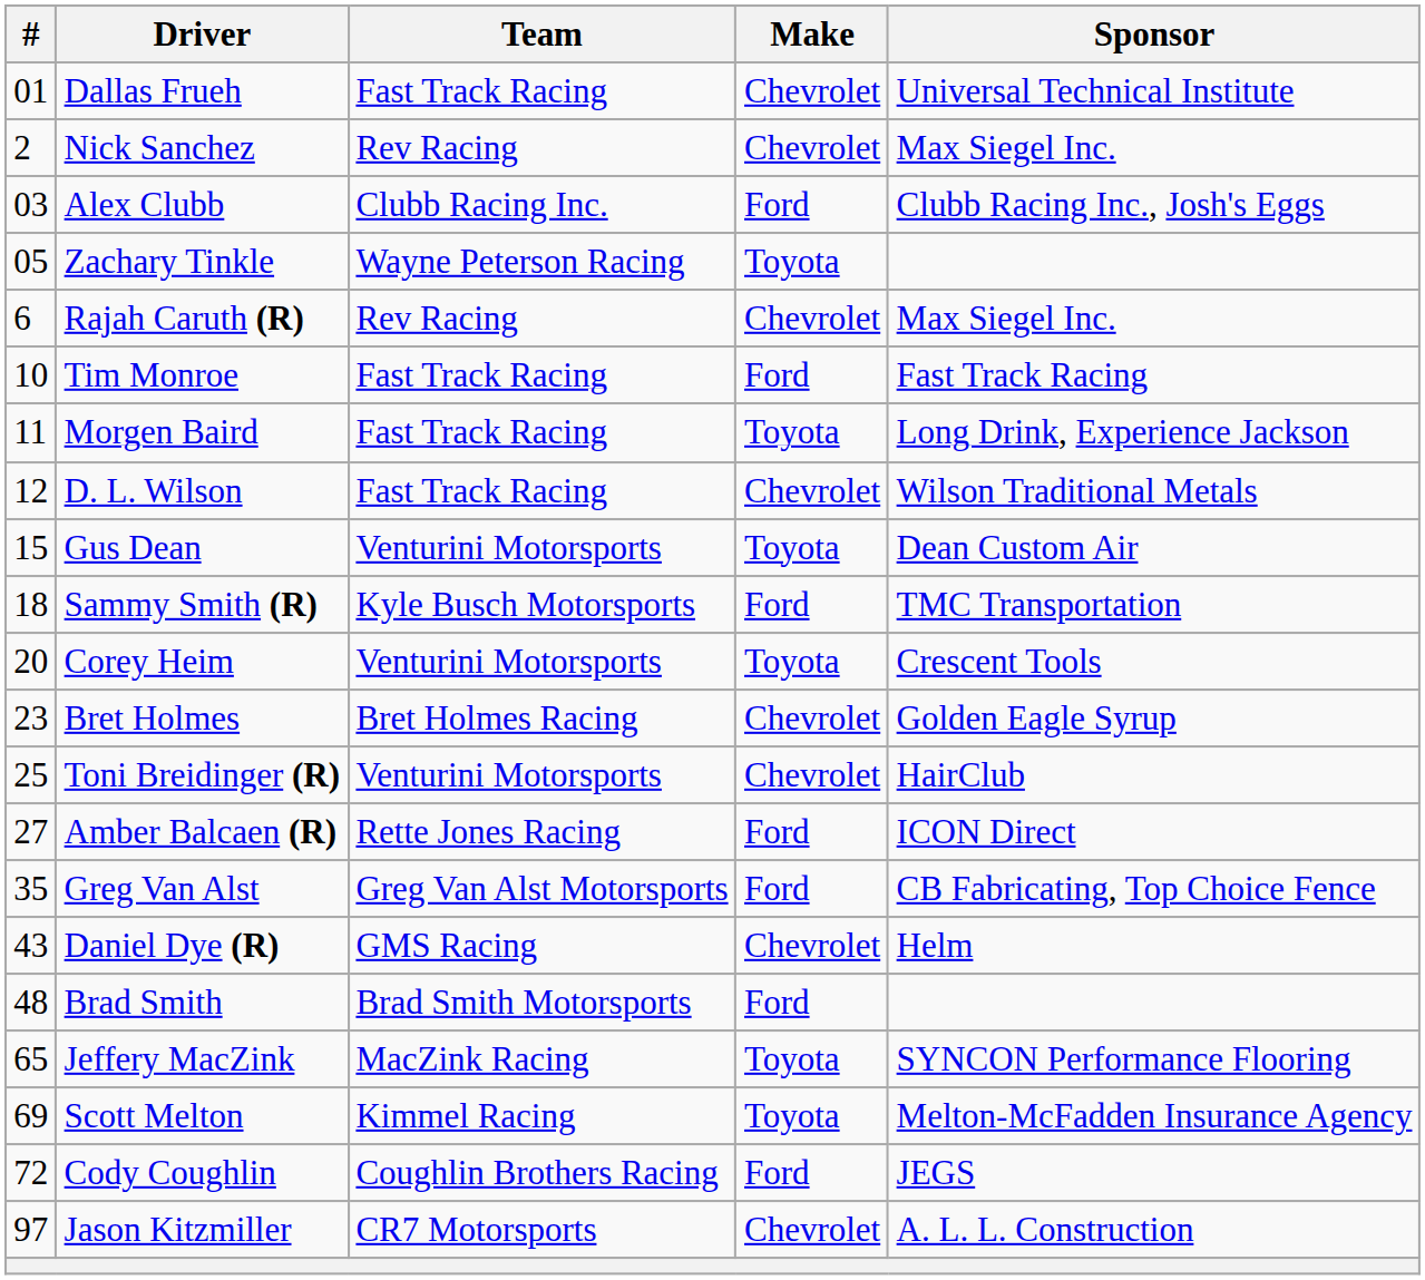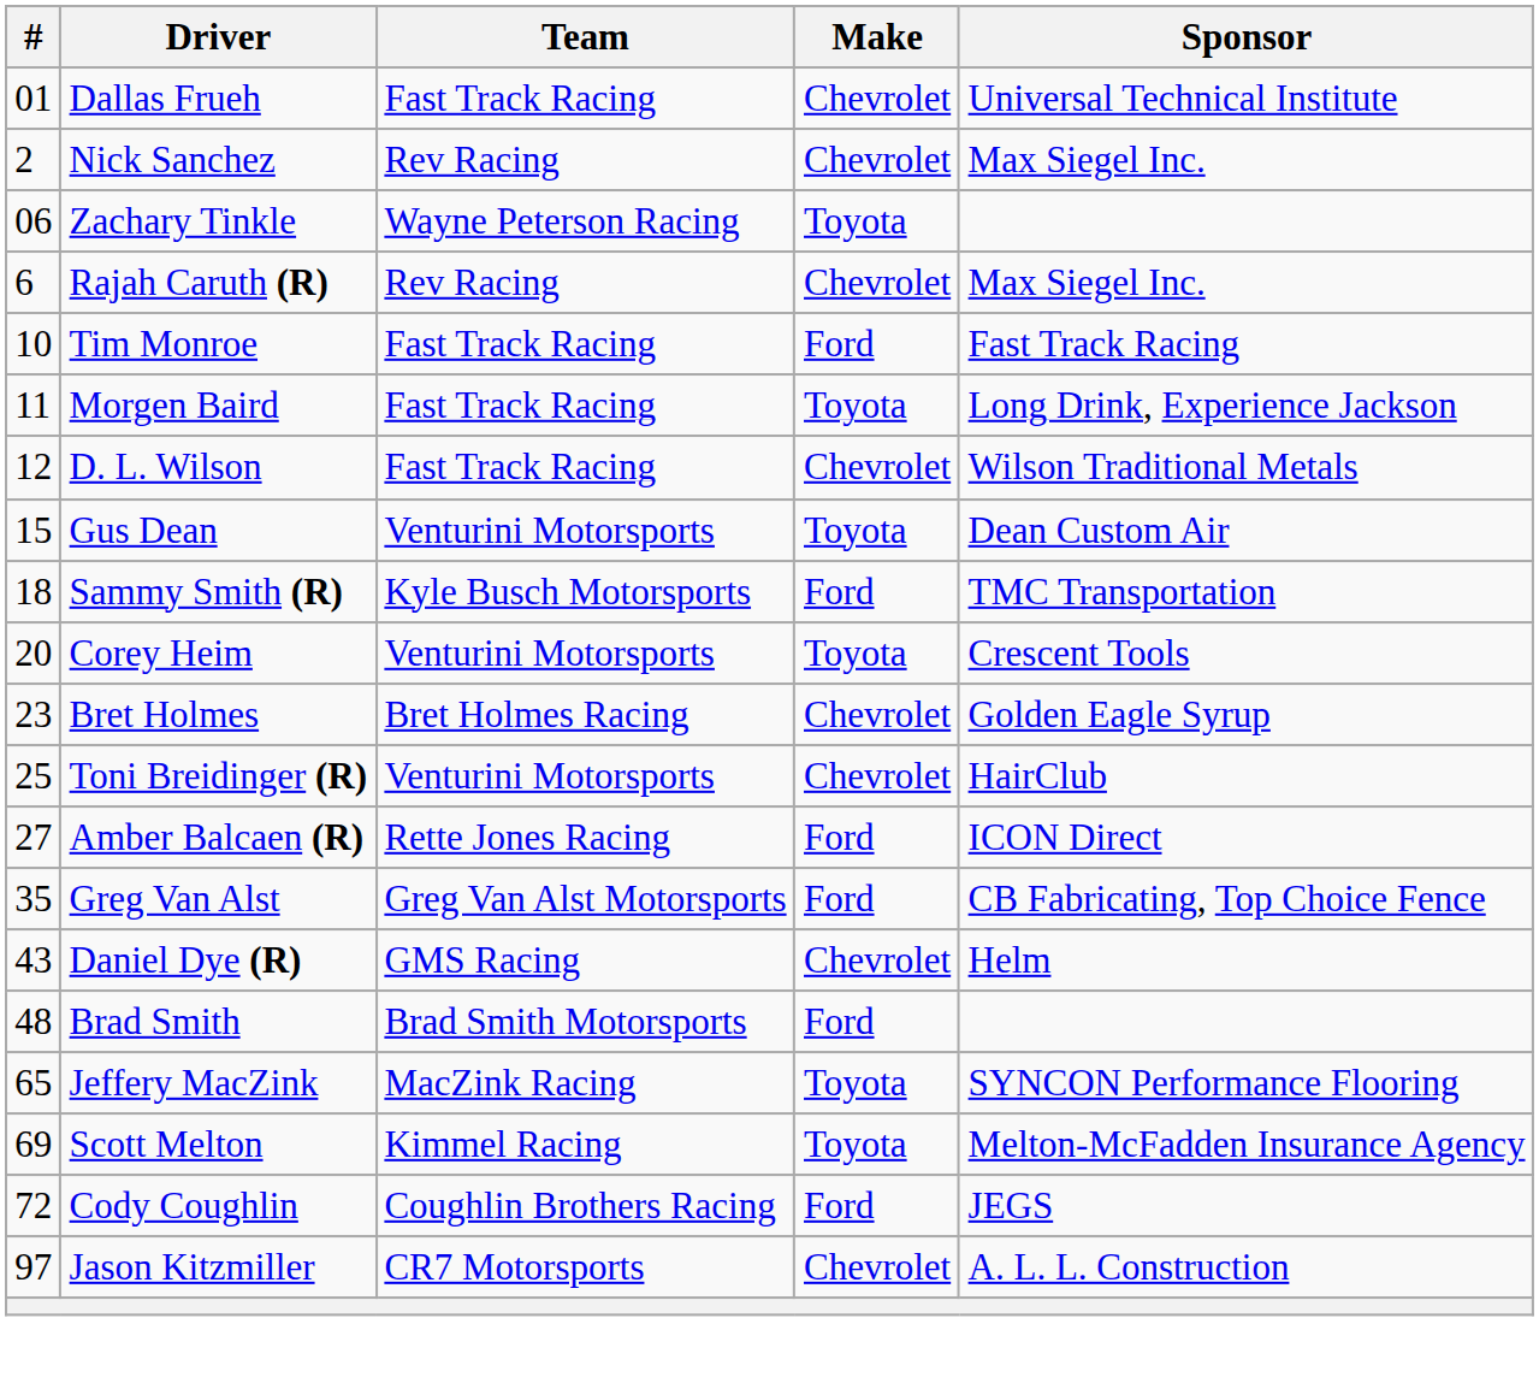 <table class="wikitable" style="font-size:95%">
 <tr>
 <th>#</th>
 <th>Driver</th>
 <th>Team</th>
 <th>Make</th>
 <th>Sponsor</th>
 </tr>
 <tr>
 <td>01</td>
 <td><a href='#'>Dallas Frueh</a></td>
 <td><a href='#'>Fast Track Racing</a></td>
 <td><a href='#'>Chevrolet</a></td>
 <td><a href='#'>Universal Technical Institute</a></td>
 </tr>
 <tr>
 <td>2</td>
 <td><a href='#'>Nick Sanchez</a></td>
 <td><a href='#'>Rev Racing</a></td>
 <td><a href='#'>Chevrolet</a></td>
 <td><a href='#'>Max Siegel Inc.</a></td>
 </tr>
 <tr>
-<td>03</td>
-<td><a href='#'>Alex Clubb</a></td>
-<td><a href='#'>Clubb Racing Inc.</a></td>
-<td><a href='#'>Ford</a></td>
-<td><a href='#'>Clubb Racing Inc.</a>, <a href='#'>Josh's Eggs</a></td>
-</tr>
-<tr>
-<td>05</td>
+<td>06</td>
 <td><a href='#'>Zachary Tinkle</a></td>
 <td><a href='#'>Wayne Peterson Racing</a></td>
 <td><a href='#'>Toyota</a></td>
 <td></td>
 </tr>
 <tr>
 <td>6</td>
 <td><a href='#'>Rajah Caruth</a> <strong>(R)</strong></td>
 <td><a href='#'>Rev Racing</a></td>
 <td><a href='#'>Chevrolet</a></td>
 <td><a href='#'>Max Siegel Inc.</a></td>
 </tr>
 <tr>
 <td>10</td>
 <td><a href='#'>Tim Monroe</a></td>
 <td><a href='#'>Fast Track Racing</a></td>
 <td><a href='#'>Ford</a></td>
 <td><a href='#'>Fast Track Racing</a></td>
 </tr>
 <tr>
 <td>11</td>
 <td><a href='#'>Morgen Baird</a></td>
 <td><a href='#'>Fast Track Racing</a></td>
 <td><a href='#'>Toyota</a></td>
 <td><a href='#'>Long Drink</a>, <a href='#'>Experience Jackson</a></td>
 </tr>
 <tr>
 <td>12</td>
 <td><a href='#'>D. L. Wilson</a></td>
 <td><a href='#'>Fast Track Racing</a></td>
 <td><a href='#'>Chevrolet</a></td>
 <td><a href='#'>Wilson Traditional Metals</a></td>
 </tr>
 <tr>
 <td>15</td>
 <td><a href='#'>Gus Dean</a></td>
 <td><a href='#'>Venturini Motorsports</a></td>
 <td><a href='#'>Toyota</a></td>
 <td><a href='#'>Dean Custom Air</a></td>
 </tr>
 <tr>
 <td>18</td>
 <td nowrap=""><a href='#'>Sammy Smith</a> <strong>(R)</strong></td>
 <td><a href='#'>Kyle Busch Motorsports</a></td>
 <td><a href='#'>Ford</a></td>
 <td><a href='#'>TMC Transportation</a></td>
 </tr>
 <tr>
 <td>20</td>
 <td><a href='#'>Corey Heim</a></td>
 <td nowrap=""><a href='#'>Venturini Motorsports</a></td>
 <td><a href='#'>Toyota</a></td>
 <td><a href='#'>Crescent Tools</a></td>
 </tr>
 <tr>
 <td>23</td>
 <td><a href='#'>Bret Holmes</a></td>
 <td><a href='#'>Bret Holmes Racing</a></td>
 <td><a href='#'>Chevrolet</a></td>
 <td><a href='#'>Golden Eagle Syrup</a></td>
 </tr>
 <tr>
 <td>25</td>
 <td><a href='#'>Toni Breidinger</a> <strong>(R)</strong></td>
 <td><a href='#'>Venturini Motorsports</a></td>
 <td><a href='#'>Chevrolet</a></td>
 <td><a href='#'>HairClub</a></td>
 </tr>
 <tr>
 <td>27</td>
 <td nowrap><a href='#'>Amber Balcaen</a> <strong>(R)</strong></td>
 <td><a href='#'>Rette Jones Racing</a></td>
 <td><a href='#'>Ford</a></td>
 <td><a href='#'>ICON Direct</a></td>
 </tr>
 <tr>
 <td>35</td>
 <td><a href='#'>Greg Van Alst</a></td>
 <td nowrap><a href='#'>Greg Van Alst Motorsports</a></td>
 <td><a href='#'>Ford</a></td>
 <td><a href='#'>CB Fabricating</a>, <a href='#'>Top Choice Fence</a></td>
 </tr>
 <tr>
 <td>43</td>
 <td><a href='#'>Daniel Dye</a> <strong>(R)</strong></td>
 <td><a href='#'>GMS Racing</a></td>
 <td><a href='#'>Chevrolet</a></td>
 <td><a href='#'>Helm</a></td>
 </tr>
 <tr>
 <td>48</td>
 <td><a href='#'>Brad Smith</a></td>
 <td><a href='#'>Brad Smith Motorsports</a></td>
 <td><a href='#'>Ford</a></td>
 <td></td>
 </tr>
 <tr>
 <td>65</td>
 <td><a href='#'>Jeffery MacZink</a></td>
 <td><a href='#'>MacZink Racing</a></td>
 <td><a href='#'>Toyota</a></td>
 <td nowrap=""><a href='#'>SYNCON Performance Flooring</a></td>
 </tr>
 <tr>
 <td>69</td>
 <td><a href='#'>Scott Melton</a></td>
 <td><a href='#'>Kimmel Racing</a></td>
 <td><a href='#'>Toyota</a></td>
 <td nowrap><a href='#'>Melton-McFadden Insurance Agency</a></td>
 </tr>
 <tr>
 <td>72</td>
 <td><a href='#'>Cody Coughlin</a></td>
 <td><a href='#'>Coughlin Brothers Racing</a></td>
 <td><a href='#'>Ford</a></td>
 <td><a href='#'>JEGS</a></td>
 </tr>
 <tr>
 <td>97</td>
 <td><a href='#'>Jason Kitzmiller</a></td>
 <td><a href='#'>CR7 Motorsports</a></td>
 <td><a href='#'>Chevrolet</a></td>
 <td><a href='#'>A. L. L. Construction</a></td>
 </tr>
 <tr>
 <th colspan="5"></th>
 </tr>
 </table>
